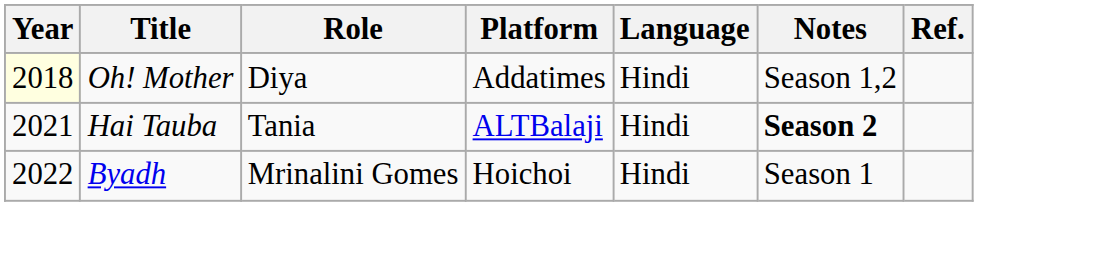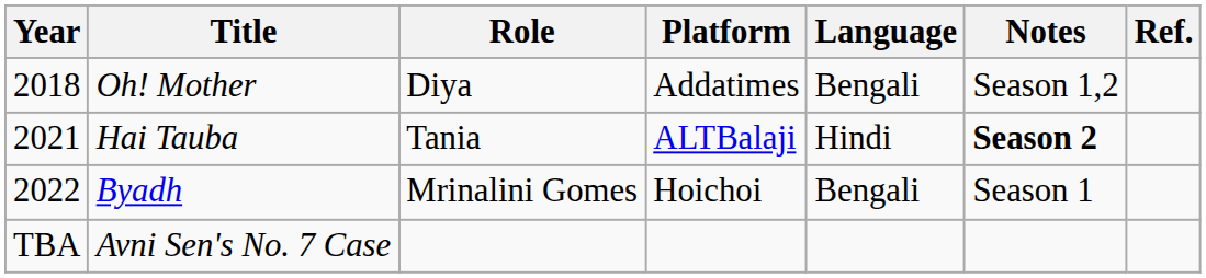 <table class="wikitable">
 <tr>
 <th>Year</th>
 <th>Title</th>
 <th>Role</th>
 <th>Platform</th>
 <th>Language</th>
 <th>Notes</th>
 <th>Ref.</th>
 </tr>
 <tr>
-<td style="background: lightyellow;">2018</td>
+<td>2018</td>
 <td><em>Oh! Mother</em></td>
 <td>Diya</td>
 <td>Addatimes</td>
-<td>Hindi</td>
+<td>Bengali</td>
 <td>Season 1,2</td>
 <td></td>
 </tr>
 <tr>
 <td>2021</td>
 <td><em>Hai Tauba</em></td>
 <td>Tania</td>
 <td><a href='#'>ALTBalaji</a></td>
 <td>Hindi</td>
 <td><strong>Season 2</strong></td>
 <td></td>
 </tr>
 <tr>
 <td>2022</td>
 <td><em><a href='#'>Byadh</a></em></td>
 <td>Mrinalini Gomes</td>
 <td>Hoichoi</td>
-<td>Hindi</td>
+<td>Bengali</td>
 <td>Season 1</td>
 <td></td>
 </tr>
+<tr>
+<td>TBA</td>
+<td><em>Avni Sen's No. 7 Case</em></td>
+<td></td>
+<td></td>
+<td></td>
+<td></td>
+<td></td>
+</tr>
 </table>
